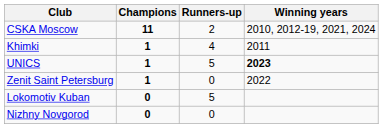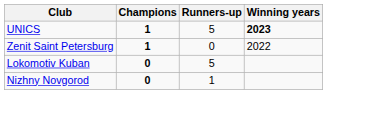 <table class="wikitable">
 <tr>
 <th>Club</th>
 <th>Champions</th>
 <th>Runners-up</th>
 <th>Winning years</th>
-</tr>
-<tr>
-<td><a href='#'>CSKA Moscow</a></td>
-<td align=center><strong>11</strong></td>
-<td align=center>2</td>
-<td>2010, 2012-19, 2021, 2024</td>
-</tr>
-<tr>
-<td><a href='#'>Khimki</a></td>
-<td align=center><strong>1</strong></td>
-<td align=center>4</td>
-<td>2011</td>
 </tr>
 <tr>
 <td><a href='#'>UNICS</a></td>
 <td align=center><strong>1</strong></td>
 <td align=center>5</td>
 <td><strong>2023</strong></td>
 </tr>
 <tr>
 <td><a href='#'>Zenit Saint Petersburg</a></td>
 <td align=center><strong>1</strong></td>
 <td align=center>0</td>
 <td>2022</td>
 </tr>
 <tr>
 <td><a href='#'>Lokomotiv Kuban</a></td>
 <td align=center><strong>0</strong></td>
 <td align=center>5</td>
 <td></td>
 </tr>
 <tr>
 <td><a href='#'>Nizhny Novgorod</a></td>
 <td align=center><strong>0</strong></td>
-<td align=center>0</td>
+<td align=center>1</td>
 <td></td>
 </tr>
 </table>
